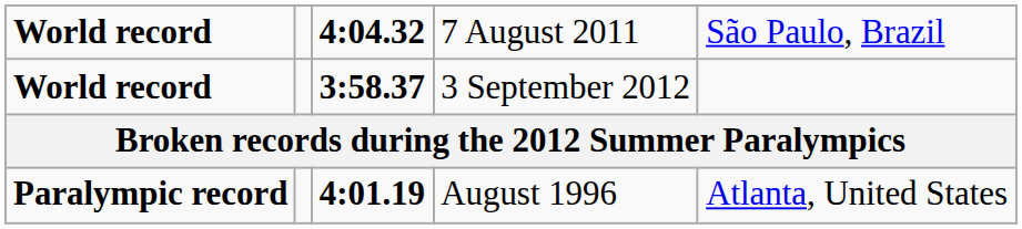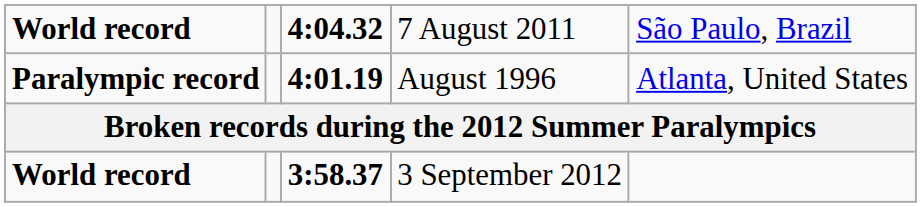 <table class="wikitable">
 <tr>
 <td><strong>World record</strong></td>
 <td></td>
 <td><strong>4:04.32</strong></td>
 <td>7 August 2011</td>
 <td><a href='#'>São Paulo</a>, <a href='#'>Brazil</a></td>
 </tr>
 <tr>
+<td><strong>Paralympic record</strong></td>
+<td></td>
+<td><strong>4:01.19</strong></td>
+<td>August 1996</td>
+<td><a href='#'>Atlanta</a>, United States</td>
+</tr>
+<tr>
+<th colspan="5">Broken records during the 2012 Summer Paralympics</th>
+</tr>
+<tr>
 <td><strong>World record</strong></td>
 <td></td>
 <td><strong>3:58.37</strong></td>
 <td>3 September 2012</td>
 <td></td>
 </tr>
-<tr>
-<th colspan="5">Broken records during the 2012 Summer Paralympics</th>
-</tr>
-<tr>
-<td><strong>Paralympic record</strong></td>
-<td></td>
-<td><strong>4:01.19</strong></td>
-<td>August 1996</td>
-<td><a href='#'>Atlanta</a>, United States</td>
-</tr>
 </table>
